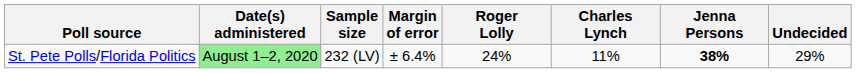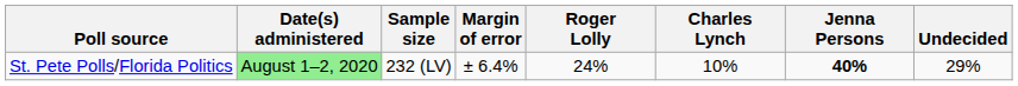 <table class="wikitable" style="font-size:90%;text-align:center;">
 <tr valign=bottom>
 <th>Poll source</th>
 <th>Date(s)<br>administered</th>
 <th>Sample<br>size</th>
 <th>Margin<br>of error</th>
 <th style="width:100px;">Roger<br>Lolly</th>
 <th style="width:100px;">Charles<br>Lynch</th>
 <th style="width:100px;">Jenna<br>Persons</th>
 <th>Undecided</th>
 </tr>
 <tr>
 <td style="text-align:left;"><a href='#'>St. Pete Polls</a>/<a href='#'>Florida Politics</a></td>
 <td style="background: lightgreen;">August 1–2, 2020</td>
 <td>232 (LV)</td>
 <td>± 6.4%</td>
 <td>24%</td>
-<td>11%</td>
-<td><strong>38%</strong></td>
+<td>10%</td>
+<td><strong>40%</strong></td>
 <td>29%</td>
 </tr>
 </table>
